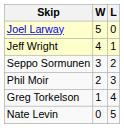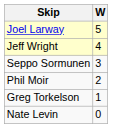 <table class="wikitable">
 <tr>
 <th>Skip</th>
 <th>W</th>
-<th>L</th>
 </tr>
 <tr bgcolor=#ffffcc>
 <td> <a href='#'>Joel Larway</a></td>
 <td>5</td>
-<td>0</td>
 </tr>
 <tr bgcolor=#ffffcc>
 <td> Jeff Wright</td>
 <td>4</td>
-<td>1</td>
 </tr>
 <tr>
 <td> Seppo Sormunen</td>
 <td>3</td>
-<td>2</td>
 </tr>
 <tr>
 <td> Phil Moir</td>
 <td>2</td>
-<td>3</td>
 </tr>
 <tr>
 <td> Greg Torkelson</td>
 <td>1</td>
-<td>4</td>
 </tr>
 <tr>
 <td> Nate Levin</td>
 <td>0</td>
-<td>5</td>
 </tr>
 </table>
